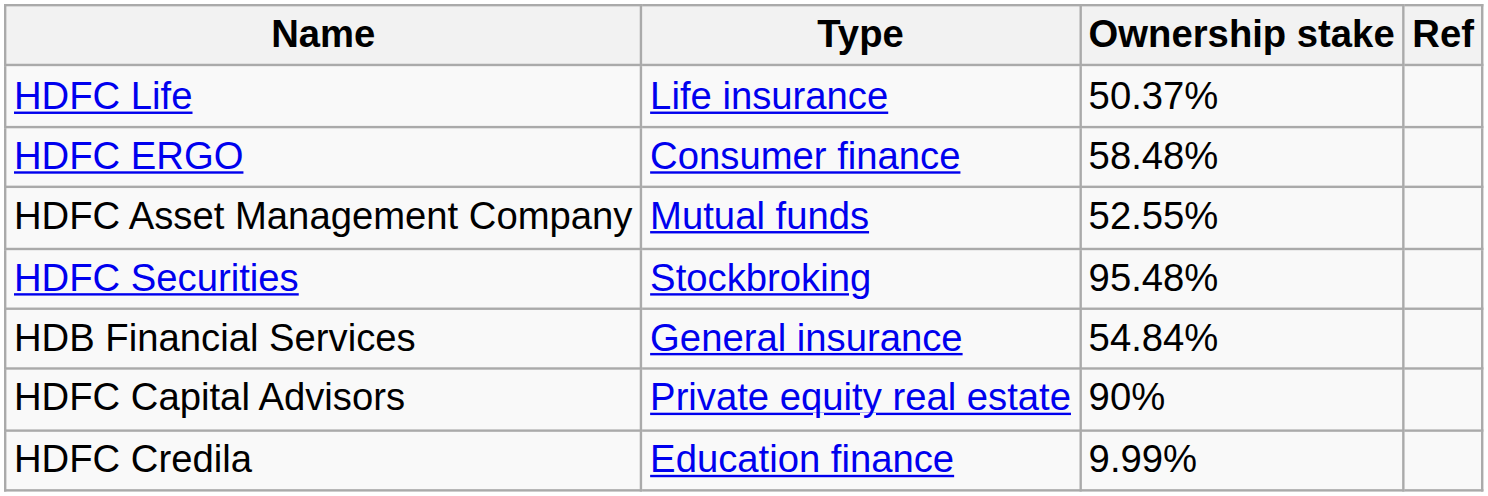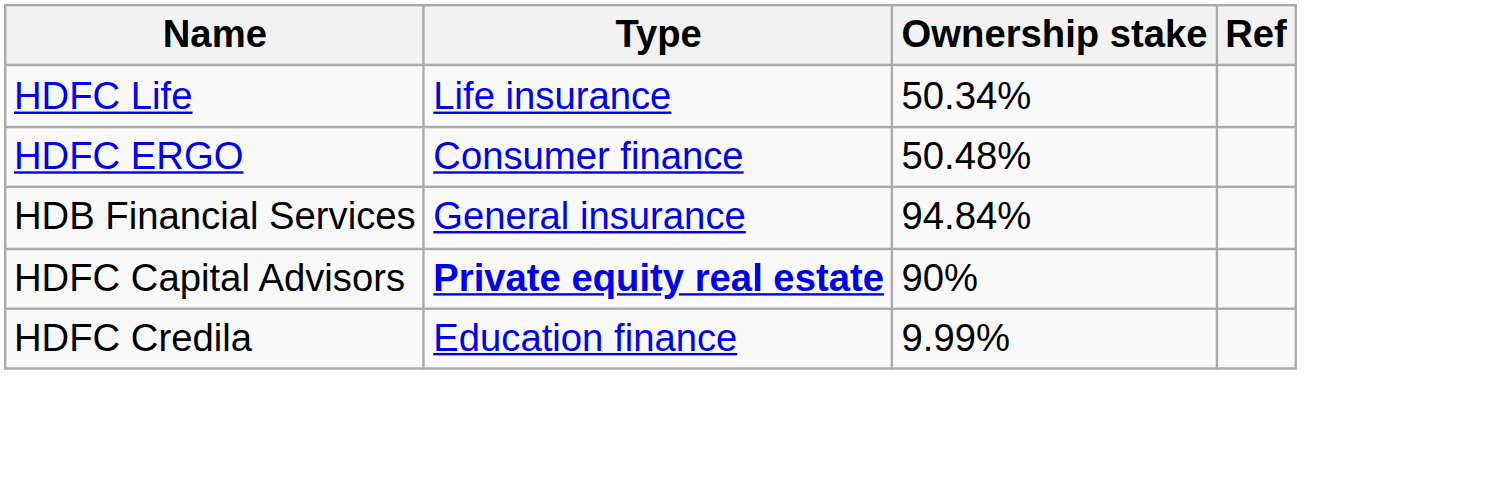 <table class="wikitable">
 <tr>
 <th>Name</th>
 <th>Type</th>
 <th>Ownership stake</th>
 <th>Ref</th>
 </tr>
 <tr>
 <td><a href='#'>HDFC Life</a></td>
 <td><a href='#'>Life insurance</a></td>
-<td>50.37%</td>
+<td>50.34%</td>
 <td></td>
 </tr>
 <tr>
 <td><a href='#'>HDFC ERGO</a></td>
 <td><a href='#'>Consumer finance</a></td>
-<td>58.48%</td>
-<td></td>
-</tr>
-<tr>
-<td>HDFC Asset Management Company</td>
-<td><a href='#'>Mutual funds</a></td>
-<td>52.55%</td>
-<td></td>
-</tr>
-<tr>
-<td><a href='#'>HDFC Securities</a></td>
-<td><a href='#'>Stockbroking</a></td>
-<td>95.48%</td>
+<td>50.48%</td>
 <td></td>
 </tr>
 <tr>
 <td>HDB Financial Services</td>
 <td><a href='#'>General insurance</a></td>
-<td>54.84%</td>
+<td>94.84%</td>
 <td></td>
 </tr>
 <tr>
 <td>HDFC Capital Advisors</td>
-<td><a href='#'>Private equity real estate</a></td>
+<td><strong><a href='#'>Private equity real estate</a></strong></td>
 <td>90%</td>
 <td></td>
 </tr>
 <tr>
 <td>HDFC Credila</td>
 <td><a href='#'>Education finance</a></td>
 <td>9.99%</td>
 <td></td>
 </tr>
 </table>
